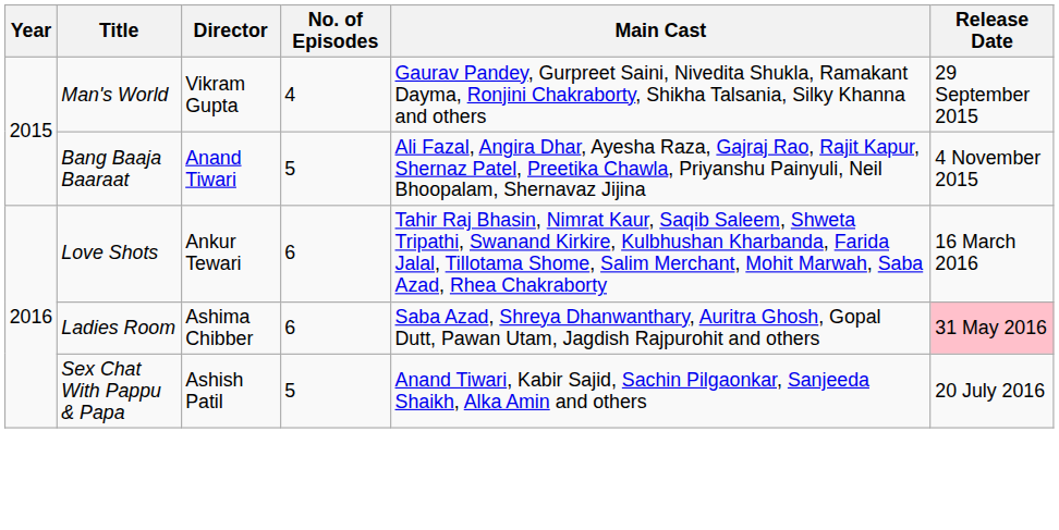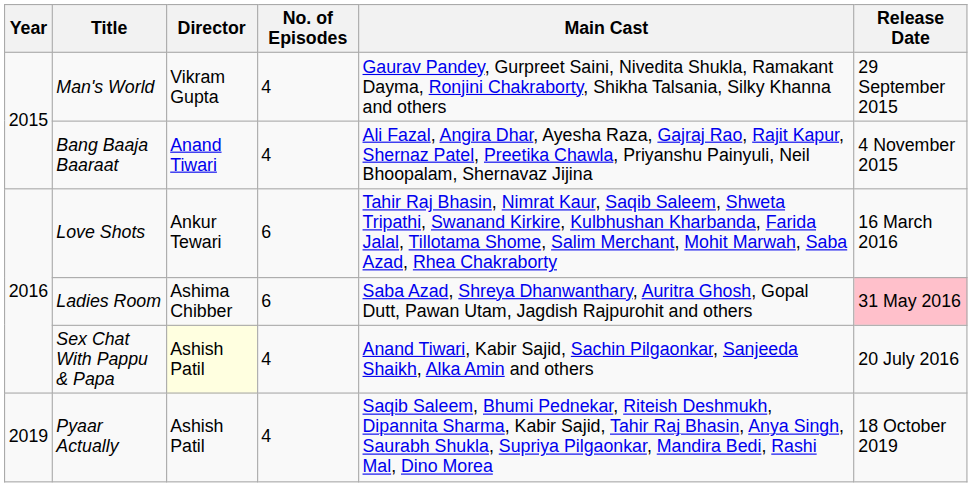 <table class="wikitable">
 <tr>
 <th>Year</th>
 <th>Title</th>
 <th>Director</th>
 <th>No. of Episodes</th>
 <th>Main Cast</th>
 <th>Release Date</th>
 </tr>
 <tr>
 <td rowspan="2">2015</td>
 <td><em>Man's World</em></td>
 <td>Vikram Gupta</td>
 <td>4</td>
 <td><a href='#'>Gaurav Pandey</a>, Gurpreet Saini, Nivedita Shukla, Ramakant Dayma, <a href='#'>Ronjini Chakraborty</a>, Shikha Talsania, Silky Khanna and others</td>
 <td>29 September 2015</td>
 </tr>
 <tr>
 <td><em>Bang Baaja Baaraat</em></td>
 <td><a href='#'>Anand Tiwari</a></td>
-<td>5</td>
+<td>4</td>
 <td><a href='#'>Ali Fazal</a>, <a href='#'>Angira Dhar</a>, Ayesha Raza, <a href='#'>Gajraj Rao</a>, <a href='#'>Rajit Kapur</a>, <a href='#'>Shernaz Patel</a>, <a href='#'>Preetika Chawla</a>, Priyanshu Painyuli, Neil Bhoopalam, Shernavaz Jijina</td>
 <td>4 November 2015</td>
 </tr>
 <tr>
 <td rowspan="3">2016</td>
 <td><em>Love Shots</em></td>
 <td>Ankur Tewari</td>
 <td>6</td>
 <td><a href='#'>Tahir Raj Bhasin</a>, <a href='#'>Nimrat Kaur</a>, <a href='#'>Saqib Saleem</a>, <a href='#'>Shweta Tripathi</a>, <a href='#'>Swanand Kirkire</a>, <a href='#'>Kulbhushan Kharbanda</a>, <a href='#'>Farida Jalal</a>, <a href='#'>Tillotama Shome</a>, <a href='#'>Salim Merchant</a>, <a href='#'>Mohit Marwah</a>, <a href='#'>Saba Azad</a>, <a href='#'>Rhea Chakraborty</a></td>
 <td>16 March 2016</td>
 </tr>
 <tr>
 <td><em>Ladies Room</em></td>
 <td>Ashima Chibber</td>
 <td>6</td>
 <td><a href='#'>Saba Azad</a>, <a href='#'>Shreya Dhanwanthary</a>, <a href='#'>Auritra Ghosh</a>, Gopal Dutt, Pawan Utam, Jagdish Rajpurohit and others</td>
 <td style="background: pink;">31 May 2016</td>
 </tr>
 <tr>
 <td><em>Sex Chat With Pappu & Papa</em></td>
-<td>Ashish Patil</td>
-<td>5</td>
+<td style="background: lightyellow;">Ashish Patil</td>
+<td>4</td>
 <td><a href='#'>Anand Tiwari</a>, Kabir Sajid, <a href='#'>Sachin Pilgaonkar</a>, <a href='#'>Sanjeeda Shaikh</a>, <a href='#'>Alka Amin</a> and others</td>
 <td>20 July 2016</td>
 </tr>
+<tr>
+<td>2019</td>
+<td><em>Pyaar Actually</em></td>
+<td>Ashish Patil</td>
+<td>4</td>
+<td><a href='#'>Saqib Saleem</a>, <a href='#'>Bhumi Pednekar</a>, <a href='#'>Riteish Deshmukh</a>, <a href='#'>Dipannita Sharma</a>, Kabir Sajid, <a href='#'>Tahir Raj Bhasin</a>, <a href='#'>Anya Singh</a>, <a href='#'>Saurabh Shukla</a>, <a href='#'>Supriya Pilgaonkar</a>, <a href='#'>Mandira Bedi</a>, <a href='#'>Rashi Mal</a>, <a href='#'>Dino Morea</a></td>
+<td>18 October 2019</td>
+</tr>
 </table>
